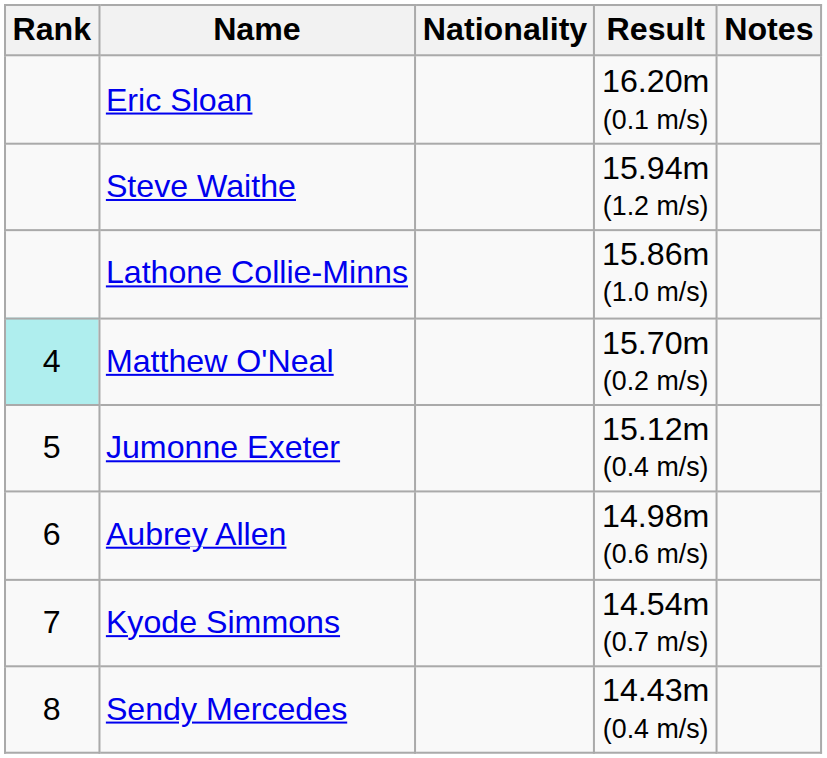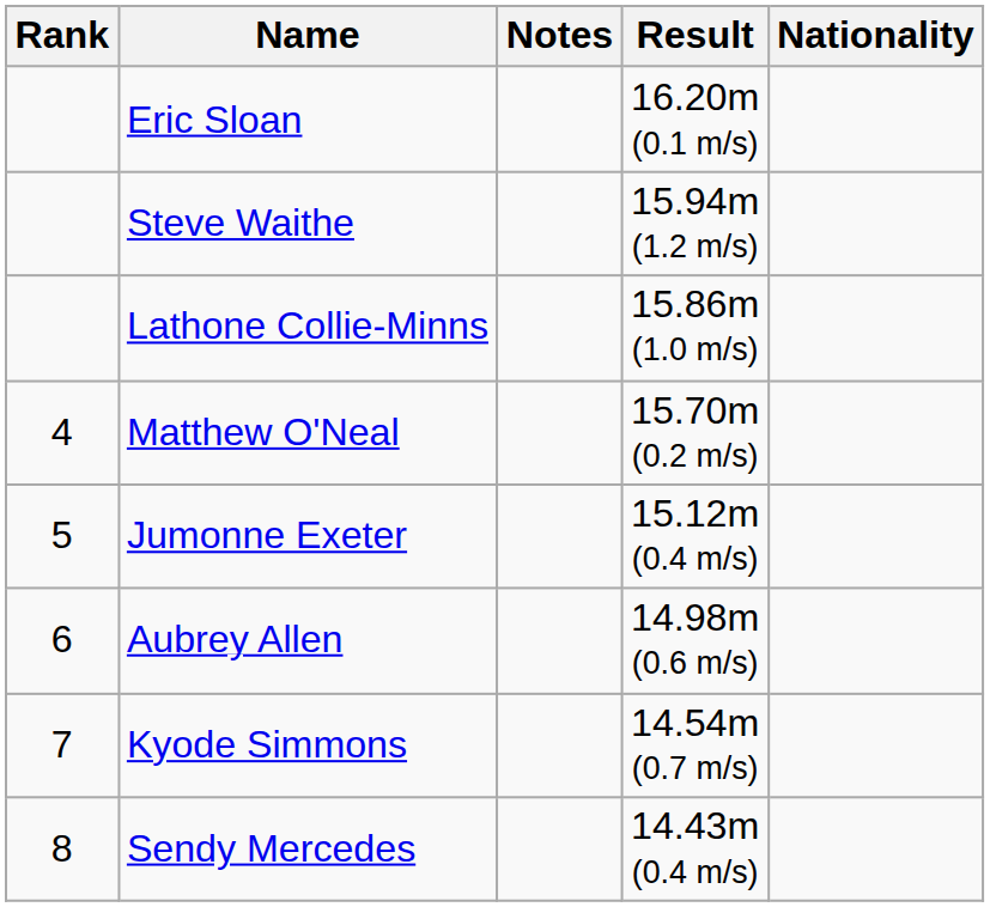 <table class="wikitable sortable" style="text-align:center">
 <tr>
 <th>Rank</th>
 <th>Name</th>
+<th>Notes</th>
+<th>Result</th>
 <th>Nationality</th>
-<th>Result</th>
-<th>Notes</th>
 </tr>
 <tr>
 <td></td>
 <td align=left><a href='#'>Eric Sloan</a></td>
+<td></td>
+<td>16.20m<br><small>(0.1 m/s)</small></td>
 <td align=left></td>
-<td>16.20m<br><small>(0.1 m/s)</small></td>
-<td></td>
 </tr>
 <tr>
 <td></td>
 <td align=left><a href='#'>Steve Waithe</a></td>
+<td></td>
+<td>15.94m<br><small>(1.2 m/s)</small></td>
 <td align=left></td>
-<td>15.94m<br><small>(1.2 m/s)</small></td>
-<td></td>
 </tr>
 <tr>
 <td></td>
 <td align=left><a href='#'>Lathone Collie-Minns</a></td>
+<td></td>
+<td>15.86m<br><small>(1.0 m/s)</small></td>
 <td align=left></td>
-<td>15.86m<br><small>(1.0 m/s)</small></td>
-<td></td>
 </tr>
 <tr>
-<td style="background: paleturquoise;">4</td>
+<td>4</td>
 <td align=left><a href='#'>Matthew O'Neal</a></td>
+<td></td>
+<td>15.70m<br><small>(0.2 m/s)</small></td>
 <td align=left></td>
-<td>15.70m<br><small>(0.2 m/s)</small></td>
-<td></td>
 </tr>
 <tr>
 <td>5</td>
 <td align=left><a href='#'>Jumonne Exeter</a></td>
+<td></td>
+<td>15.12m<br><small>(0.4 m/s)</small></td>
 <td align=left></td>
-<td>15.12m<br><small>(0.4 m/s)</small></td>
-<td></td>
 </tr>
 <tr>
 <td>6</td>
 <td align=left><a href='#'>Aubrey Allen</a></td>
+<td></td>
+<td>14.98m<br><small>(0.6 m/s)</small></td>
 <td align=left></td>
-<td>14.98m<br><small>(0.6 m/s)</small></td>
-<td></td>
 </tr>
 <tr>
 <td>7</td>
 <td align=left><a href='#'>Kyode Simmons</a></td>
+<td></td>
+<td>14.54m<br><small>(0.7 m/s)</small></td>
 <td align=left></td>
-<td>14.54m<br><small>(0.7 m/s)</small></td>
-<td></td>
 </tr>
 <tr>
 <td>8</td>
 <td align=left><a href='#'>Sendy Mercedes</a></td>
+<td></td>
+<td>14.43m<br><small>(0.4 m/s)</small></td>
 <td align=left></td>
-<td>14.43m<br><small>(0.4 m/s)</small></td>
-<td></td>
 </tr>
 </table>
